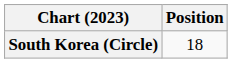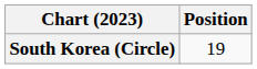 <table class="wikitable plainrowheaders" style="text-align:center">
 <tr>
 <th scope="col">Chart (2023)</th>
 <th scope="col">Position</th>
 </tr>
 <tr>
 <th scope="row">South Korea (Circle)</th>
-<td>18</td>
+<td>19</td>
 </tr>
 </table>
